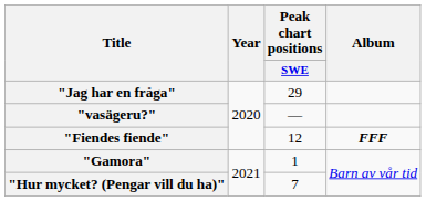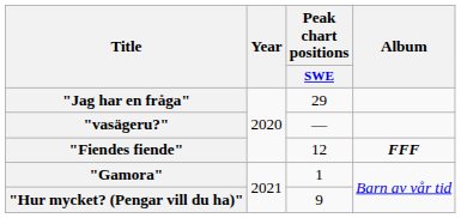 <table class="wikitable plainrowheaders" style="text-align:center;">
 <tr>
 <th scope="col" rowspan="2">Title</th>
 <th scope="col" rowspan="2">Year</th>
 <th scope="col" colspan="1">Peak chart positions</th>
 <th scope="col" rowspan="2">Album</th>
 </tr>
 <tr>
 <th scope="col" style="width:3em;font-size:85%;"><a href='#'>SWE</a><br></th>
 </tr>
 <tr>
 <th scope="row">"Jag har en fråga"<br></th>
 <td rowspan="3">2020</td>
 <td>29</td>
 <td></td>
 </tr>
 <tr>
 <th scope="row">"vasägeru?"<br></th>
 <td>—</td>
 <td></td>
 </tr>
 <tr>
 <th scope="row">"Fiendes fiende"<br></th>
 <td>12<br></td>
 <td><strong><em>FFF</em></strong></td>
 </tr>
 <tr>
 <th scope="row">"Gamora"<br></th>
 <td rowspan=2>2021</td>
 <td>1<br></td>
 <td rowspan="2"><em><a href='#'>Barn av vår tid</a></em></td>
 </tr>
 <tr>
 <th scope="row">"Hur mycket? (Pengar vill du ha)"<br></th>
-<td>7</td>
+<td>9</td>
 </tr>
 </table>
